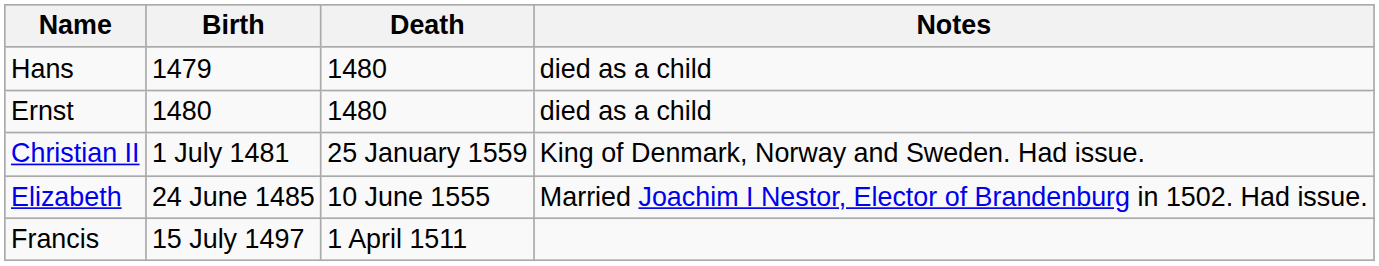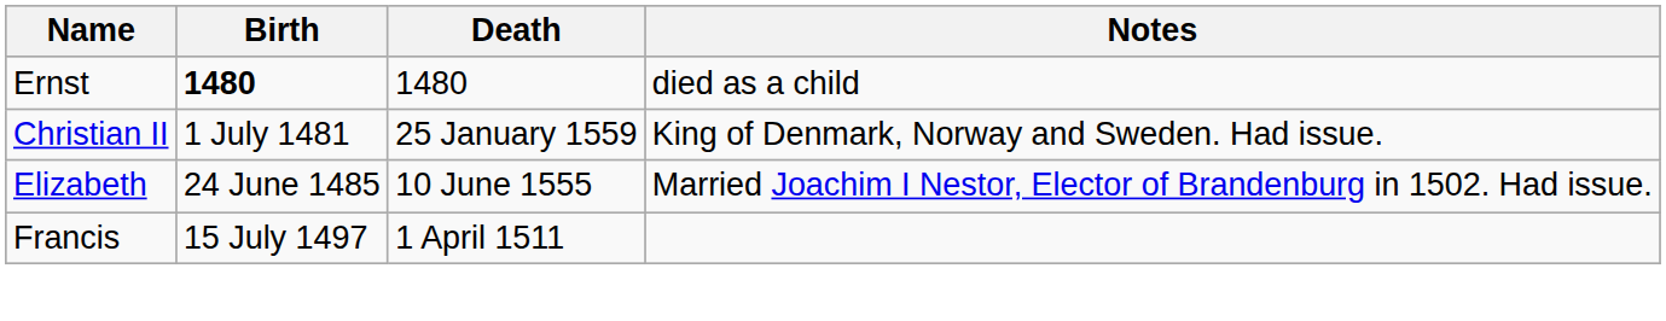 <table class="wikitable">
 <tr>
 <th>Name</th>
 <th>Birth</th>
 <th>Death</th>
 <th>Notes</th>
 </tr>
 <tr>
-<td>Hans</td>
-<td>1479</td>
-<td>1480</td>
-<td>died as a child</td>
-</tr>
-<tr>
 <td>Ernst</td>
-<td>1480</td>
+<td><strong>1480</strong></td>
 <td>1480</td>
 <td>died as a child</td>
 </tr>
 <tr>
 <td><a href='#'>Christian II</a></td>
 <td>1 July 1481</td>
 <td>25 January 1559</td>
 <td>King of Denmark, Norway and Sweden. Had issue.</td>
 </tr>
 <tr>
 <td><a href='#'>Elizabeth</a></td>
 <td>24 June 1485</td>
 <td>10 June 1555</td>
 <td>Married <a href='#'>Joachim I Nestor, Elector of Brandenburg</a> in 1502. Had issue.</td>
 </tr>
 <tr>
 <td>Francis</td>
 <td>15 July 1497</td>
 <td>1 April 1511</td>
 <td></td>
 </tr>
 </table>
